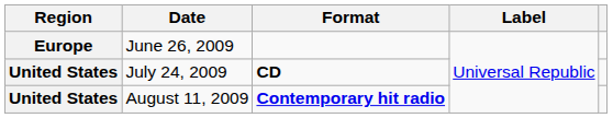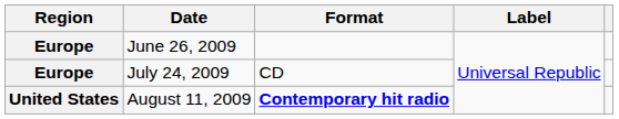 <table class="wikitable plainrowheaders">
 <tr>
 <th scope="col">Region</th>
 <th scope="col">Date</th>
 <th scope="col">Format</th>
 <th scope="col">Label</th>
 <th scope="col"></th>
 </tr>
 <tr>
 <th scope="row">Europe</th>
 <td>June 26, 2009</td>
 <td></td>
 <td rowspan="3"><a href='#'>Universal Republic</a></td>
 <td></td>
 </tr>
 <tr>
-<th scope="row">United States</th>
+<th scope="row">Europe</th>
 <td>July 24, 2009</td>
-<td><strong>CD</strong></td>
+<td>CD</td>
 <td></td>
 </tr>
 <tr>
 <th scope="row">United States</th>
 <td>August 11, 2009</td>
 <td><strong><a href='#'>Contemporary hit radio</a></strong></td>
 <td></td>
 </tr>
 </table>
